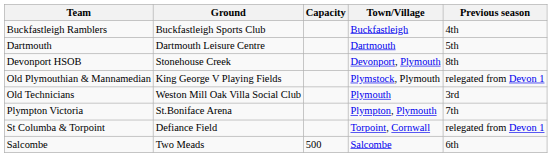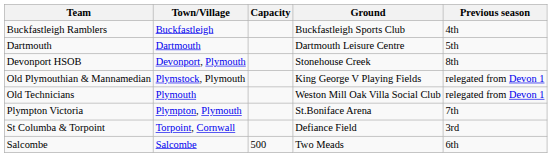 <table class="wikitable sortable">
 <tr>
 <th>Team</th>
+<th>Town/Village</th>
+<th>Capacity</th>
 <th>Ground</th>
-<th>Capacity</th>
-<th>Town/Village</th>
 <th>Previous season</th>
 </tr>
 <tr>
 <td>Buckfastleigh Ramblers</td>
+<td><a href='#'>Buckfastleigh</a></td>
+<td></td>
 <td>Buckfastleigh Sports Club</td>
-<td></td>
-<td><a href='#'>Buckfastleigh</a></td>
 <td>4th</td>
 </tr>
 <tr>
 <td>Dartmouth</td>
+<td><a href='#'>Dartmouth</a></td>
+<td></td>
 <td>Dartmouth Leisure Centre</td>
-<td></td>
-<td><a href='#'>Dartmouth</a></td>
 <td>5th</td>
 </tr>
 <tr>
 <td>Devonport HSOB</td>
+<td><a href='#'>Devonport</a>, <a href='#'>Plymouth</a></td>
+<td></td>
 <td>Stonehouse Creek</td>
-<td></td>
-<td><a href='#'>Devonport</a>, <a href='#'>Plymouth</a></td>
 <td>8th</td>
 </tr>
 <tr>
 <td>Old Plymouthian & Mannamedian</td>
+<td><a href='#'>Plymstock</a>, Plymouth</td>
+<td></td>
 <td>King George V Playing Fields</td>
-<td></td>
-<td><a href='#'>Plymstock</a>, Plymouth</td>
 <td>relegated from <a href='#'>Devon 1</a></td>
 </tr>
 <tr>
 <td>Old Technicians</td>
+<td><a href='#'>Plymouth</a></td>
+<td></td>
 <td>Weston Mill Oak Villa Social Club</td>
-<td></td>
-<td><a href='#'>Plymouth</a></td>
-<td>3rd</td>
+<td>relegated from <a href='#'>Devon 1</a></td>
 </tr>
 <tr>
 <td>Plympton Victoria</td>
+<td><a href='#'>Plympton</a>, <a href='#'>Plymouth</a></td>
+<td></td>
 <td>St.Boniface Arena</td>
-<td></td>
-<td><a href='#'>Plympton</a>, <a href='#'>Plymouth</a></td>
 <td>7th</td>
 </tr>
 <tr>
 <td>St Columba & Torpoint</td>
+<td><a href='#'>Torpoint</a>, <a href='#'>Cornwall</a></td>
+<td></td>
 <td>Defiance Field</td>
-<td></td>
-<td><a href='#'>Torpoint</a>, <a href='#'>Cornwall</a></td>
-<td>relegated from <a href='#'>Devon 1</a></td>
+<td>3rd</td>
 </tr>
 <tr>
 <td>Salcombe</td>
+<td><a href='#'>Salcombe</a></td>
+<td>500</td>
 <td>Two Meads</td>
-<td>500</td>
-<td><a href='#'>Salcombe</a></td>
 <td>6th</td>
 </tr>
 </table>
